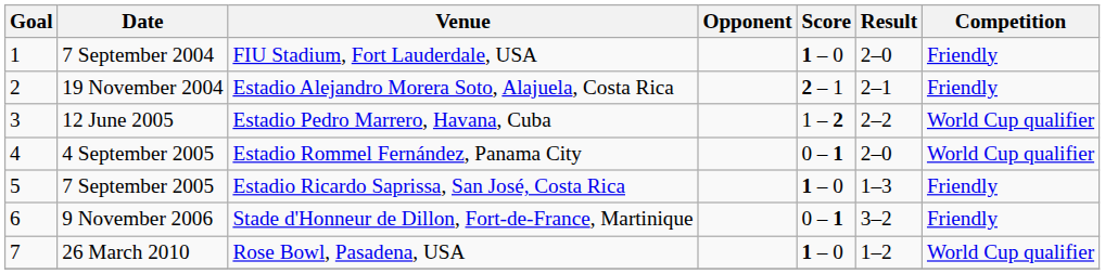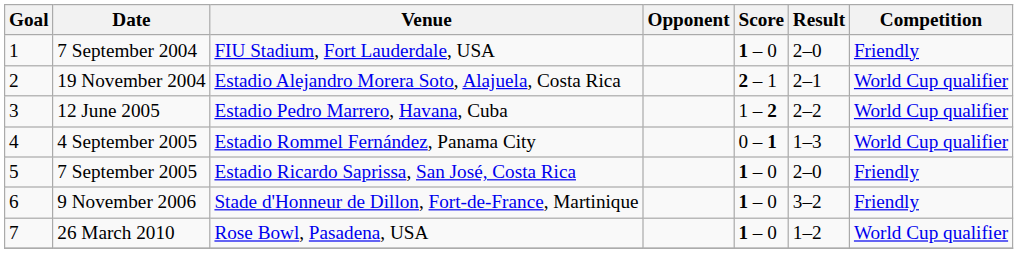 <table class="wikitable">
 <tr>
 <th>Goal</th>
 <th>Date</th>
 <th>Venue</th>
 <th>Opponent</th>
 <th>Score</th>
 <th>Result</th>
 <th>Competition</th>
 </tr>
 <tr>
 <td>1</td>
 <td>7 September 2004</td>
 <td><a href='#'>FIU Stadium</a>, <a href='#'>Fort Lauderdale</a>, USA</td>
 <td></td>
 <td><strong>1</strong> – 0</td>
 <td>2–0</td>
 <td><a href='#'>Friendly</a></td>
 </tr>
 <tr>
 <td>2</td>
 <td>19 November 2004</td>
 <td><a href='#'>Estadio Alejandro Morera Soto</a>, <a href='#'>Alajuela</a>, Costa Rica</td>
 <td></td>
 <td><strong>2</strong> – 1</td>
 <td>2–1</td>
-<td><a href='#'>Friendly</a></td>
+<td><a href='#'>World Cup qualifier</a></td>
 </tr>
 <tr>
 <td>3</td>
 <td>12 June 2005</td>
 <td><a href='#'>Estadio Pedro Marrero</a>, <a href='#'>Havana</a>, Cuba</td>
 <td></td>
 <td>1 – <strong>2</strong></td>
 <td>2–2</td>
 <td><a href='#'>World Cup qualifier</a></td>
 </tr>
 <tr>
 <td>4</td>
 <td>4 September 2005</td>
 <td><a href='#'>Estadio Rommel Fernández</a>, Panama City</td>
 <td></td>
 <td>0 – <strong>1</strong></td>
-<td>2–0</td>
+<td>1–3</td>
 <td><a href='#'>World Cup qualifier</a></td>
 </tr>
 <tr>
 <td>5</td>
 <td>7 September 2005</td>
 <td><a href='#'>Estadio Ricardo Saprissa</a>, <a href='#'>San José, Costa Rica</a></td>
 <td></td>
 <td><strong>1</strong> – 0</td>
-<td>1–3</td>
+<td>2–0</td>
 <td><a href='#'>Friendly</a></td>
 </tr>
 <tr>
 <td>6</td>
 <td>9 November 2006</td>
 <td><a href='#'>Stade d'Honneur de Dillon</a>, <a href='#'>Fort-de-France</a>, Martinique</td>
 <td></td>
-<td>0 – <strong>1</strong></td>
+<td><strong>1</strong> – 0</td>
 <td>3–2</td>
 <td><a href='#'>Friendly</a></td>
 </tr>
 <tr>
 <td>7</td>
 <td>26 March 2010</td>
 <td><a href='#'>Rose Bowl</a>, <a href='#'>Pasadena</a>, USA</td>
 <td></td>
 <td><strong>1</strong> – 0</td>
 <td>1–2</td>
 <td><a href='#'>World Cup qualifier</a></td>
 </tr>
 <tr>
 </tr>
 </table>
